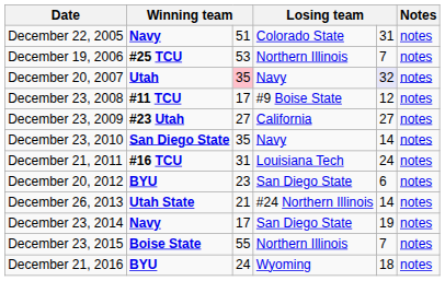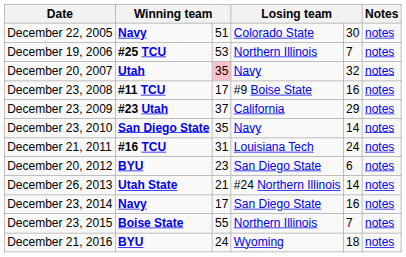 <table class="wikitable">
 <tr>
 <th>Date</th>
 <th colspan="2">Winning team</th>
 <th colspan="2">Losing team</th>
 <th>Notes</th>
 </tr>
 <tr>
 <td>December 22, 2005</td>
 <td><strong><a href='#'>Navy</a></strong></td>
 <td>51</td>
 <td><a href='#'>Colorado State</a></td>
-<td>31</td>
+<td>30</td>
 <td><a href='#'>notes</a></td>
 </tr>
 <tr>
 <td>December 19, 2006</td>
 <td><strong>#25 <a href='#'>TCU</a></strong></td>
 <td>53</td>
 <td><a href='#'>Northern Illinois</a></td>
 <td>7</td>
 <td><a href='#'>notes</a></td>
 </tr>
 <tr>
 <td>December 20, 2007</td>
 <td><strong><a href='#'>Utah</a></strong></td>
 <td style="background: pink;">35</td>
 <td><a href='#'>Navy</a></td>
-<td style="background: lavender;">32</td>
+<td>32</td>
 <td><a href='#'>notes</a></td>
 </tr>
 <tr>
 <td>December 23, 2008</td>
 <td><strong>#11 <a href='#'>TCU</a></strong></td>
 <td>17</td>
 <td>#9 <a href='#'>Boise State</a></td>
-<td>12</td>
+<td>16</td>
 <td><a href='#'>notes</a></td>
 </tr>
 <tr>
 <td>December 23, 2009</td>
 <td><strong>#23 <a href='#'>Utah</a></strong></td>
-<td>27</td>
+<td>37</td>
 <td><a href='#'>California</a></td>
-<td>27</td>
+<td>29</td>
 <td><a href='#'>notes</a></td>
 </tr>
 <tr>
 <td>December 23, 2010</td>
 <td><strong><a href='#'>San Diego State</a></strong></td>
 <td>35</td>
 <td><a href='#'>Navy</a></td>
 <td>14</td>
 <td><a href='#'>notes</a></td>
 </tr>
 <tr>
 <td>December 21, 2011</td>
 <td><strong>#16 <a href='#'>TCU</a></strong></td>
 <td>31</td>
 <td><a href='#'>Louisiana Tech</a></td>
 <td>24</td>
 <td><a href='#'>notes</a></td>
 </tr>
 <tr>
 <td>December 20, 2012</td>
 <td><strong><a href='#'>BYU</a></strong></td>
 <td>23</td>
 <td><a href='#'>San Diego State</a></td>
 <td>6</td>
 <td><a href='#'>notes</a></td>
 </tr>
 <tr>
 <td>December 26, 2013</td>
 <td><strong><a href='#'>Utah State</a></strong></td>
 <td>21</td>
 <td>#24 <a href='#'>Northern Illinois</a></td>
 <td>14</td>
 <td><a href='#'>notes</a></td>
 </tr>
 <tr>
 <td>December 23, 2014</td>
 <td><strong><a href='#'>Navy</a></strong></td>
 <td>17</td>
 <td><a href='#'>San Diego State</a></td>
-<td>19</td>
+<td>16</td>
 <td><a href='#'>notes</a></td>
 </tr>
 <tr>
 <td>December 23, 2015</td>
 <td><strong><a href='#'>Boise State</a></strong></td>
 <td>55</td>
 <td><a href='#'>Northern Illinois</a></td>
 <td>7</td>
 <td><a href='#'>notes</a></td>
 </tr>
 <tr>
 <td>December 21, 2016</td>
 <td><strong><a href='#'>BYU</a></strong></td>
 <td>24</td>
 <td><a href='#'>Wyoming</a></td>
 <td>18</td>
 <td><a href='#'>notes</a></td>
 </tr>
 </table>
